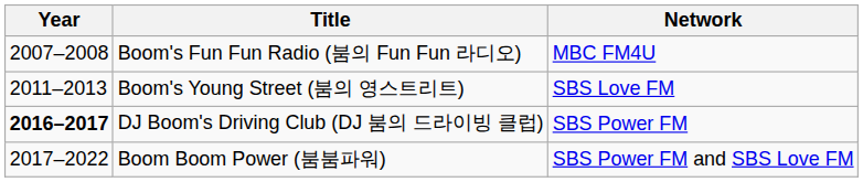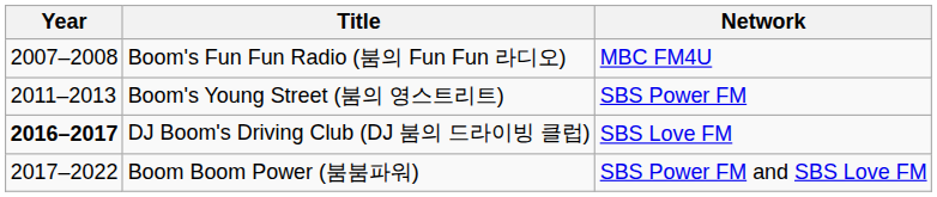 <table class="wikitable">
 <tr>
 <th>Year</th>
 <th>Title</th>
 <th>Network</th>
 </tr>
 <tr>
 <td>2007–2008</td>
 <td>Boom's Fun Fun Radio (붐의 Fun Fun 라디오)</td>
 <td><a href='#'>MBC FM4U</a></td>
 </tr>
 <tr>
 <td>2011–2013</td>
 <td>Boom's Young Street (붐의 영스트리트)</td>
-<td><a href='#'>SBS Love FM</a></td>
+<td><a href='#'>SBS Power FM</a></td>
 </tr>
 <tr>
 <td><strong>2016–2017</strong></td>
 <td>DJ Boom's Driving Club (DJ 붐의 드라이빙 클럽)</td>
-<td><a href='#'>SBS Power FM</a></td>
+<td><a href='#'>SBS Love FM</a></td>
 </tr>
 <tr>
 <td>2017–2022</td>
 <td>Boom Boom Power (붐붐파워)</td>
 <td><a href='#'>SBS Power FM</a> and <a href='#'>SBS Love FM</a></td>
 </tr>
 </table>
